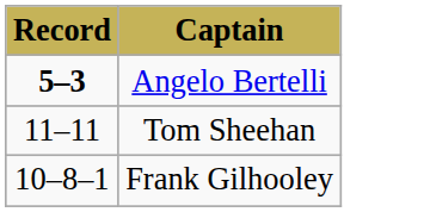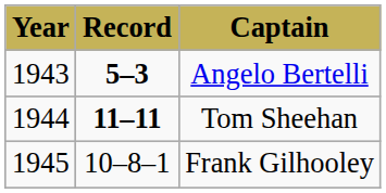 <table class="wikitable sortable" style="text-align:center;">
 <tr>
+<th style="background: #C5B358;">Year</th>
 <th style="background: #C5B358;">Record</th>
 <th style="background: #C5B358;">Captain</th>
 </tr>
 <tr>
+<td>1943</td>
 <td><strong>5–3</strong></td>
 <td><a href='#'>Angelo Bertelli</a></td>
 </tr>
 <tr>
-<td>11–11</td>
+<td>1944</td>
+<td><strong>11–11</strong></td>
 <td>Tom Sheehan</td>
 </tr>
 <tr>
+<td>1945</td>
 <td>10–8–1</td>
 <td>Frank Gilhooley</td>
 </tr>
 </table>
